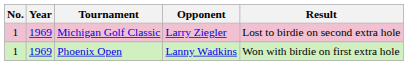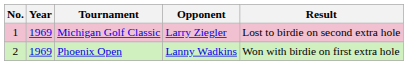 <table class="wikitable" style="font-size:95%;">
 <tr>
 <th>No.</th>
 <th>Year</th>
 <th>Tournament</th>
 <th>Opponent</th>
 <th>Result</th>
 </tr>
 <tr style="background:#F2C1D1;">
 <td align=center>1</td>
 <td><a href='#'>1969</a></td>
 <td><a href='#'>Michigan Golf Classic</a></td>
 <td> <a href='#'>Larry Ziegler</a></td>
 <td>Lost to birdie on second extra hole</td>
 </tr>
 <tr style="background:#D0F0C0;">
-<td align=center>1</td>
+<td align=center>2</td>
 <td><a href='#'>1969</a></td>
 <td><a href='#'>Phoenix Open</a></td>
 <td> <a href='#'>Lanny Wadkins</a></td>
 <td>Won with birdie on first extra hole</td>
 </tr>
 </table>
